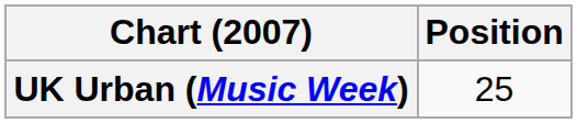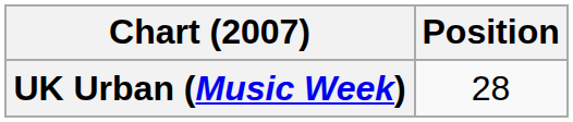 <table class="wikitable plainrowheaders" style="text-align:center">
 <tr>
 <th>Chart (2007)</th>
 <th>Position</th>
 </tr>
 <tr>
 <th scope="row">UK Urban (<em><a href='#'>Music Week</a></em>)</th>
-<td>25</td>
+<td>28</td>
 </tr>
 </table>
